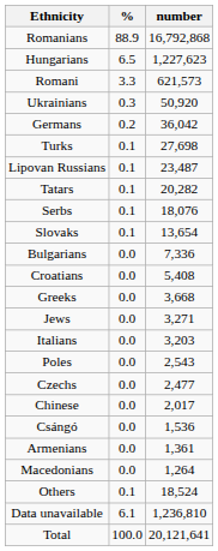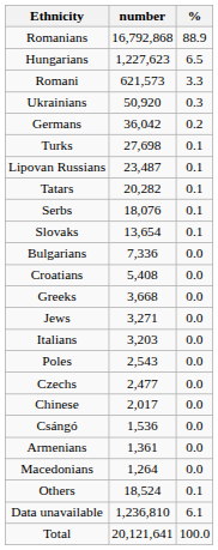 <table class="wikitable" style="text-align:center; border:5">
 <tr>
 <th>Ethnicity</th>
+<th>number</th>
 <th>%</th>
-<th>number</th>
 </tr>
 <tr>
 <td>Romanians</td>
+<td>16,792,868</td>
 <td>88.9</td>
-<td>16,792,868</td>
 </tr>
 <tr>
 <td>Hungarians</td>
+<td>1,227,623</td>
 <td>6.5</td>
-<td>1,227,623</td>
 </tr>
 <tr>
 <td>Romani</td>
+<td>621,573</td>
 <td>3.3</td>
-<td>621,573</td>
 </tr>
 <tr>
 <td>Ukrainians</td>
+<td>50,920</td>
 <td>0.3</td>
-<td>50,920</td>
 </tr>
 <tr>
 <td>Germans</td>
+<td>36,042</td>
 <td>0.2</td>
-<td>36,042</td>
 </tr>
 <tr>
 <td>Turks</td>
+<td>27,698</td>
 <td>0.1</td>
-<td>27,698</td>
 </tr>
 <tr>
 <td>Lipovan Russians</td>
+<td>23,487</td>
 <td>0.1</td>
-<td>23,487</td>
 </tr>
 <tr>
 <td>Tatars</td>
+<td>20,282</td>
 <td>0.1</td>
-<td>20,282</td>
 </tr>
 <tr>
 <td>Serbs</td>
+<td>18,076</td>
 <td>0.1</td>
-<td>18,076</td>
 </tr>
 <tr>
 <td>Slovaks</td>
+<td>13,654</td>
 <td>0.1</td>
-<td>13,654</td>
 </tr>
 <tr>
 <td>Bulgarians</td>
+<td>7,336</td>
 <td>0.0</td>
-<td>7,336</td>
 </tr>
 <tr>
 <td>Croatians</td>
+<td>5,408</td>
 <td>0.0</td>
-<td>5,408</td>
 </tr>
 <tr>
 <td>Greeks</td>
+<td>3,668</td>
 <td>0.0</td>
-<td>3,668</td>
 </tr>
 <tr>
 <td>Jews</td>
+<td>3,271</td>
 <td>0.0</td>
-<td>3,271</td>
 </tr>
 <tr>
 <td>Italians</td>
+<td>3,203</td>
 <td>0.0</td>
-<td>3,203</td>
 </tr>
 <tr>
 <td>Poles</td>
+<td>2,543</td>
 <td>0.0</td>
-<td>2,543</td>
 </tr>
 <tr>
 <td>Czechs</td>
+<td>2,477</td>
 <td>0.0</td>
-<td>2,477</td>
 </tr>
 <tr>
 <td>Chinese</td>
+<td>2,017</td>
 <td>0.0</td>
-<td>2,017</td>
 </tr>
 <tr>
 <td>Csángó</td>
+<td>1,536</td>
 <td>0.0</td>
-<td>1,536</td>
 </tr>
 <tr>
 <td>Armenians</td>
+<td>1,361</td>
 <td>0.0</td>
-<td>1,361</td>
 </tr>
 <tr>
 <td>Macedonians</td>
+<td>1,264</td>
 <td>0.0</td>
-<td>1,264</td>
 </tr>
 <tr>
 <td>Others</td>
+<td>18,524</td>
 <td>0.1</td>
-<td>18,524</td>
 </tr>
 <tr>
 <td>Data unavailable</td>
+<td>1,236,810</td>
 <td>6.1</td>
-<td>1,236,810</td>
 </tr>
 <tr>
 <td>Total</td>
+<td>20,121,641</td>
 <td>100.0</td>
-<td>20,121,641</td>
 </tr>
 </table>
